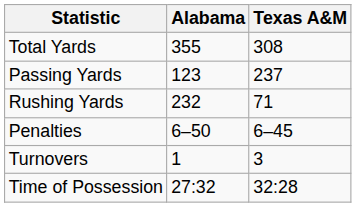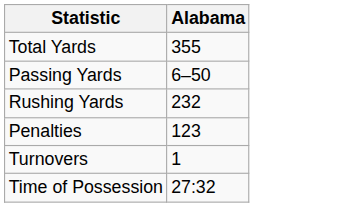 <table class="wikitable">
 <tr>
 <th>Statistic</th>
 <th>Alabama</th>
-<th>Texas A&M</th>
 </tr>
 <tr>
 <td>Total Yards</td>
 <td>355</td>
-<td>308</td>
 </tr>
 <tr>
 <td>Passing Yards</td>
-<td>123</td>
-<td>237</td>
+<td>6–50</td>
 </tr>
 <tr>
 <td>Rushing Yards</td>
 <td>232</td>
-<td>71</td>
 </tr>
 <tr>
 <td>Penalties</td>
-<td>6–50</td>
-<td>6–45</td>
+<td>123</td>
 </tr>
 <tr>
 <td>Turnovers</td>
 <td>1</td>
-<td>3</td>
 </tr>
 <tr>
 <td>Time of Possession</td>
 <td>27:32</td>
-<td>32:28</td>
 </tr>
 </table>
